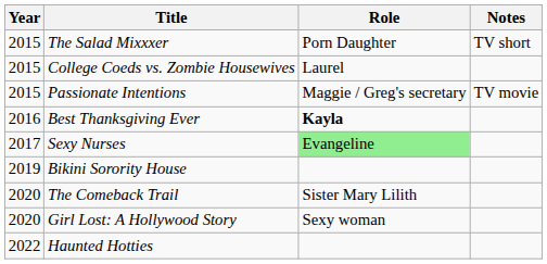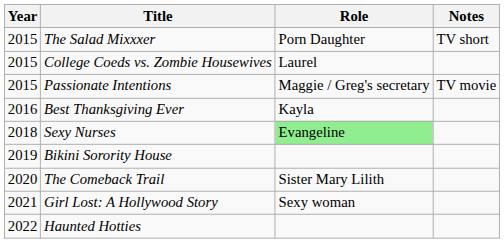 <table class="wikitable plainrowheaders">
 <tr>
 <th scope="col">Year</th>
 <th scope="col">Title</th>
 <th scope="col">Role</th>
 <th class="unsortable" scope="col">Notes</th>
 </tr>
 <tr>
 <td>2015</td>
 <td><em>The Salad Mixxxer</em></td>
 <td>Porn Daughter</td>
 <td>TV short</td>
 </tr>
 <tr>
 <td>2015</td>
 <td><em>College Coeds vs. Zombie Housewives</em></td>
 <td>Laurel</td>
 <td></td>
 </tr>
 <tr>
 <td>2015</td>
 <td><em>Passionate Intentions</em></td>
 <td>Maggie / Greg's secretary</td>
 <td>TV movie</td>
 </tr>
 <tr>
 <td>2016</td>
 <td><em>Best Thanksgiving Ever</em></td>
-<td><strong>Kayla</strong></td>
+<td>Kayla</td>
 <td></td>
 </tr>
 <tr>
-<td>2017</td>
+<td>2018</td>
 <td><em>Sexy Nurses</em></td>
 <td style="background: lightgreen;">Evangeline</td>
 <td></td>
 </tr>
 <tr>
 <td>2019</td>
 <td><em>Bikini Sorority House</em></td>
 <td></td>
 <td></td>
 </tr>
 <tr>
 <td>2020</td>
 <td><em>The Comeback Trail</em></td>
 <td>Sister Mary Lilith</td>
 <td></td>
 </tr>
 <tr>
-<td>2020</td>
+<td>2021</td>
 <td><em>Girl Lost: A Hollywood Story</em></td>
 <td>Sexy woman</td>
 <td></td>
 </tr>
 <tr>
 <td>2022</td>
 <td><em>Haunted Hotties</em></td>
 <td></td>
 <td></td>
 </tr>
 </table>
